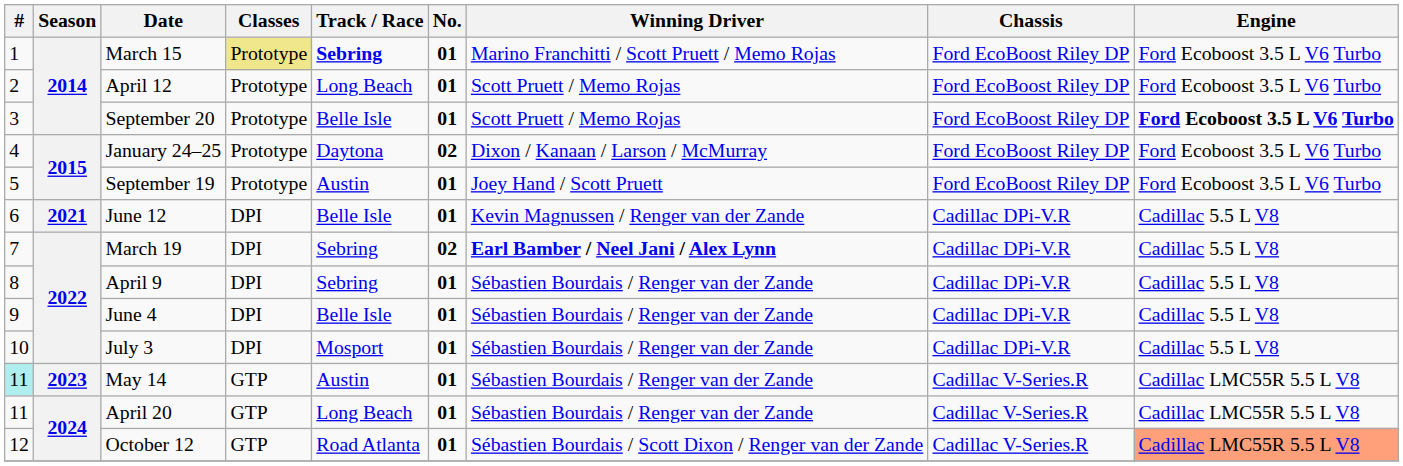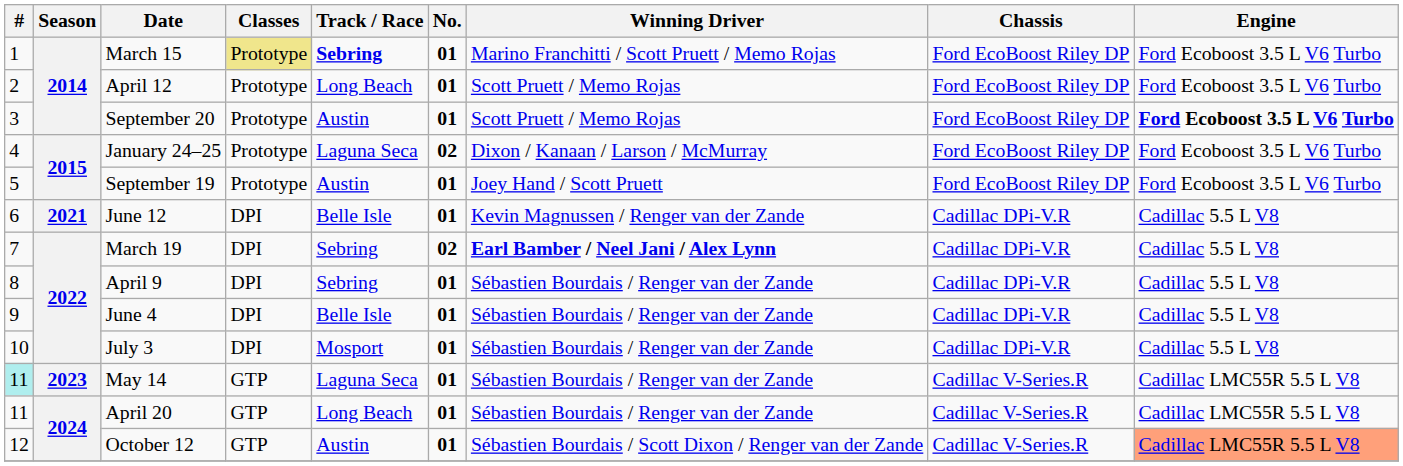 <table class="wikitable" style="font-size:95%;">
 <tr>
 <th>#</th>
 <th>Season</th>
 <th>Date</th>
 <th>Classes</th>
 <th>Track / Race</th>
 <th>No.</th>
 <th>Winning Driver</th>
 <th>Chassis</th>
 <th>Engine</th>
 </tr>
 <tr>
 <td>1</td>
 <th rowspan=3 style="text-align:center"><a href='#'>2014</a></th>
 <td>March 15</td>
 <td style="background: khaki;">Prototype</td>
 <td><strong><a href='#'>Sebring</a></strong></td>
 <td style="text-align:center"><strong>01</strong></td>
 <td style="text-align:left"> <a href='#'>Marino Franchitti</a> /  <a href='#'>Scott Pruett</a> /  <a href='#'>Memo Rojas</a></td>
 <td><a href='#'>Ford EcoBoost Riley DP</a></td>
 <td><a href='#'>Ford</a> Ecoboost 3.5 L <a href='#'>V6</a> <a href='#'>Turbo</a></td>
 </tr>
 <tr>
 <td>2</td>
 <td>April 12</td>
 <td>Prototype</td>
 <td><a href='#'>Long Beach</a></td>
 <td style="text-align:center"><strong>01</strong></td>
 <td style="text-align:left"> <a href='#'>Scott Pruett</a> /  <a href='#'>Memo Rojas</a></td>
 <td><a href='#'>Ford EcoBoost Riley DP</a></td>
 <td><a href='#'>Ford</a> Ecoboost 3.5 L <a href='#'>V6</a> <a href='#'>Turbo</a></td>
 </tr>
 <tr>
 <td>3</td>
 <td>September 20</td>
 <td>Prototype</td>
-<td><a href='#'>Belle Isle</a></td>
+<td><a href='#'>Austin</a></td>
 <td style="text-align:center"><strong>01</strong></td>
 <td style="text-align:left"> <a href='#'>Scott Pruett</a> /  <a href='#'>Memo Rojas</a></td>
 <td><a href='#'>Ford EcoBoost Riley DP</a></td>
 <td><strong><a href='#'>Ford</a> Ecoboost 3.5 L <a href='#'>V6</a> <a href='#'>Turbo</a></strong></td>
 </tr>
 <tr>
 <td>4</td>
 <th rowspan=2 style="text-align:center"><a href='#'>2015</a></th>
 <td>January 24–25</td>
 <td>Prototype</td>
-<td><a href='#'>Daytona</a></td>
+<td><a href='#'>Laguna Seca</a></td>
 <td style="text-align:center"><strong>02</strong></td>
 <td style="text-align:left"> <a href='#'>Dixon</a> /  <a href='#'>Kanaan</a> /  <a href='#'>Larson</a> /  <a href='#'>McMurray</a></td>
 <td><a href='#'>Ford EcoBoost Riley DP</a></td>
 <td><a href='#'>Ford</a> Ecoboost 3.5 L <a href='#'>V6</a> <a href='#'>Turbo</a></td>
 </tr>
 <tr>
 <td>5</td>
 <td>September 19</td>
 <td>Prototype</td>
 <td><a href='#'>Austin</a></td>
 <td style="text-align:center"><strong>01</strong></td>
 <td style="text-align:left"> <a href='#'>Joey Hand</a> /  <a href='#'>Scott Pruett</a></td>
 <td><a href='#'>Ford EcoBoost Riley DP</a></td>
 <td><a href='#'>Ford</a> Ecoboost 3.5 L <a href='#'>V6</a> <a href='#'>Turbo</a></td>
 </tr>
 <tr>
 <td>6</td>
 <th rowspan=1 style="text-align:center"><a href='#'>2021</a></th>
 <td>June 12</td>
 <td>DPI</td>
 <td><a href='#'>Belle Isle</a></td>
 <td style="text-align:center"><strong>01</strong></td>
 <td style="text-align:left"> <a href='#'>Kevin Magnussen</a> /  <a href='#'>Renger van der Zande</a></td>
 <td><a href='#'>Cadillac DPi-V.R</a></td>
 <td><a href='#'>Cadillac</a> 5.5 L <a href='#'>V8</a></td>
 </tr>
 <tr>
 <td>7</td>
 <th rowspan=4 style="text-align:center"><a href='#'>2022</a></th>
 <td>March 19</td>
 <td>DPI</td>
 <td><a href='#'>Sebring</a></td>
 <td style="text-align:center"><strong>02</strong></td>
 <td style="text-align:left"><strong> <a href='#'>Earl Bamber</a> /  <a href='#'>Neel Jani</a> /  <a href='#'>Alex Lynn</a></strong></td>
 <td><a href='#'>Cadillac DPi-V.R</a></td>
 <td><a href='#'>Cadillac</a> 5.5 L <a href='#'>V8</a></td>
 </tr>
 <tr>
 <td>8</td>
 <td>April 9</td>
 <td>DPI</td>
 <td><a href='#'>Sebring</a></td>
 <td style="text-align:center"><strong>01</strong></td>
 <td style="text-align:left"> <a href='#'>Sébastien Bourdais</a> /  <a href='#'>Renger van der Zande</a></td>
 <td><a href='#'>Cadillac DPi-V.R</a></td>
 <td><a href='#'>Cadillac</a> 5.5 L <a href='#'>V8</a></td>
 </tr>
 <tr>
 <td>9</td>
 <td>June 4</td>
 <td>DPI</td>
 <td><a href='#'>Belle Isle</a></td>
 <td style="text-align:center"><strong>01</strong></td>
 <td style="text-align:left"> <a href='#'>Sébastien Bourdais</a> /  <a href='#'>Renger van der Zande</a></td>
 <td><a href='#'>Cadillac DPi-V.R</a></td>
 <td><a href='#'>Cadillac</a> 5.5 L <a href='#'>V8</a></td>
 </tr>
 <tr>
 <td>10</td>
 <td>July 3</td>
 <td>DPI</td>
 <td><a href='#'>Mosport</a></td>
 <td style="text-align:center"><strong>01</strong></td>
 <td style="text-align:left"> <a href='#'>Sébastien Bourdais</a> /  <a href='#'>Renger van der Zande</a></td>
 <td><a href='#'>Cadillac DPi-V.R</a></td>
 <td><a href='#'>Cadillac</a> 5.5 L <a href='#'>V8</a></td>
 </tr>
 <tr>
 <td style="background: paleturquoise;">11</td>
 <th rowspan=1 style="text-align:center"><a href='#'>2023</a></th>
 <td>May 14</td>
 <td>GTP</td>
-<td><a href='#'>Austin</a></td>
+<td><a href='#'>Laguna Seca</a></td>
 <td style="text-align:center"><strong>01</strong></td>
 <td style="text-align:left"> <a href='#'>Sébastien Bourdais</a> /  <a href='#'>Renger van der Zande</a></td>
 <td><a href='#'>Cadillac V-Series.R</a></td>
 <td><a href='#'>Cadillac</a> LMC55R 5.5 L <a href='#'>V8</a></td>
 </tr>
 <tr>
 <td>11</td>
 <th rowspan=2 style="text-align:center"><a href='#'>2024</a></th>
 <td>April 20</td>
 <td>GTP</td>
 <td><a href='#'>Long Beach</a></td>
 <td style="text-align:center"><strong>01</strong></td>
 <td style="text-align:left"> <a href='#'>Sébastien Bourdais</a> /  <a href='#'>Renger van der Zande</a></td>
 <td><a href='#'>Cadillac V-Series.R</a></td>
 <td><a href='#'>Cadillac</a> LMC55R 5.5 L <a href='#'>V8</a></td>
 </tr>
 <tr>
 <td>12</td>
 <td>October 12</td>
 <td>GTP</td>
-<td><a href='#'>Road Atlanta</a></td>
+<td><a href='#'>Austin</a></td>
 <td style="text-align:center"><strong>01</strong></td>
 <td style="text-align:left"> <a href='#'>Sébastien Bourdais</a> /  <a href='#'>Scott Dixon</a> /  <a href='#'>Renger van der Zande</a></td>
 <td><a href='#'>Cadillac V-Series.R</a></td>
 <td style="background: lightsalmon;"><a href='#'>Cadillac</a> LMC55R 5.5 L <a href='#'>V8</a></td>
 </tr>
 <tr>
 </tr>
 </table>
